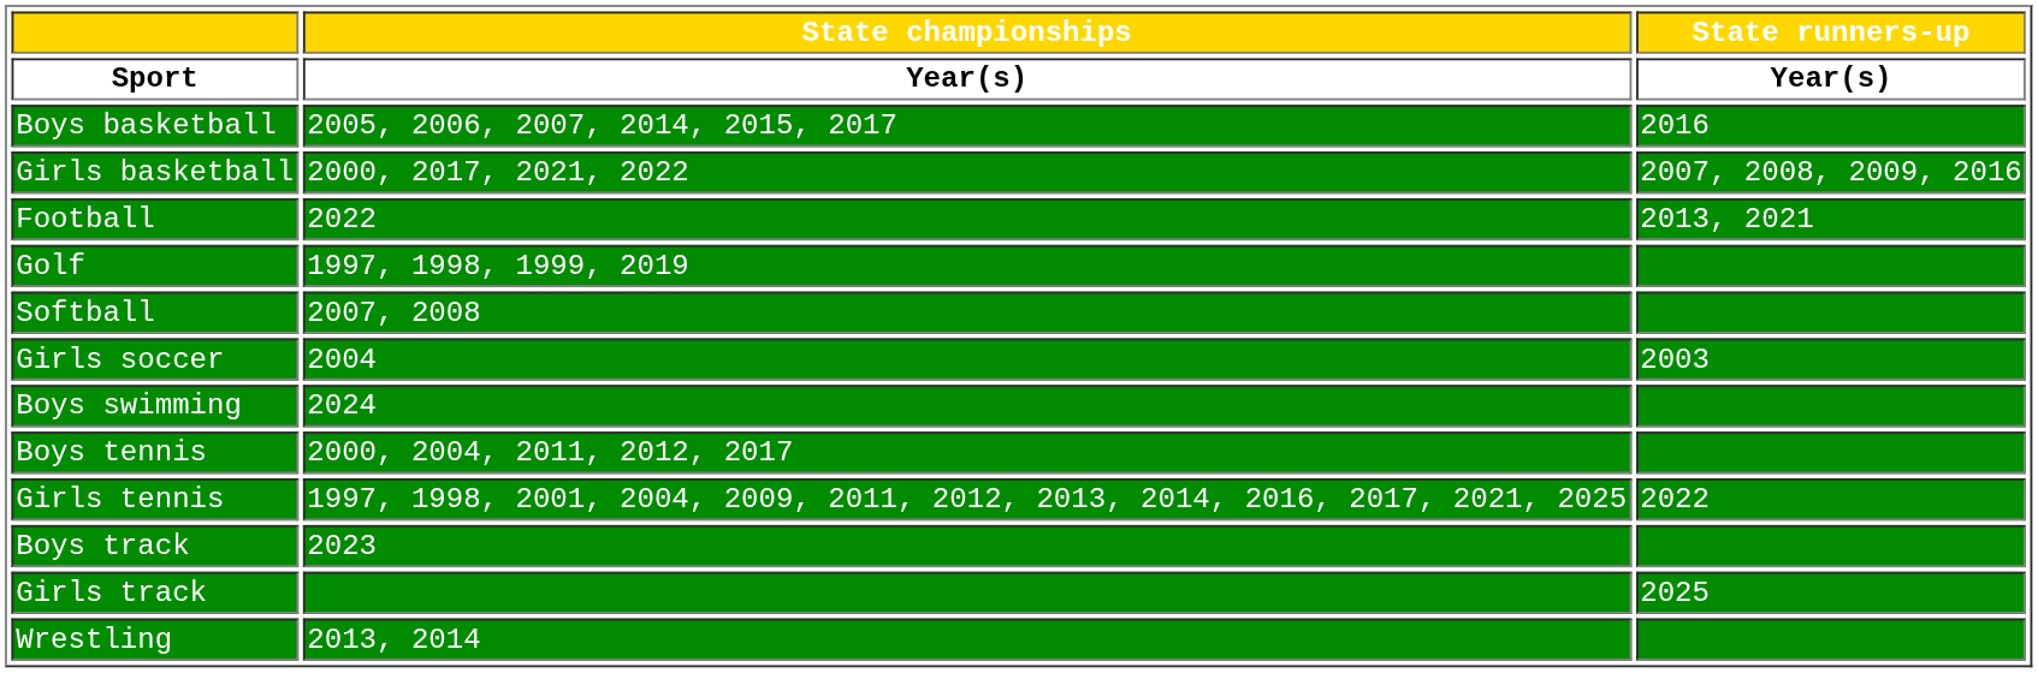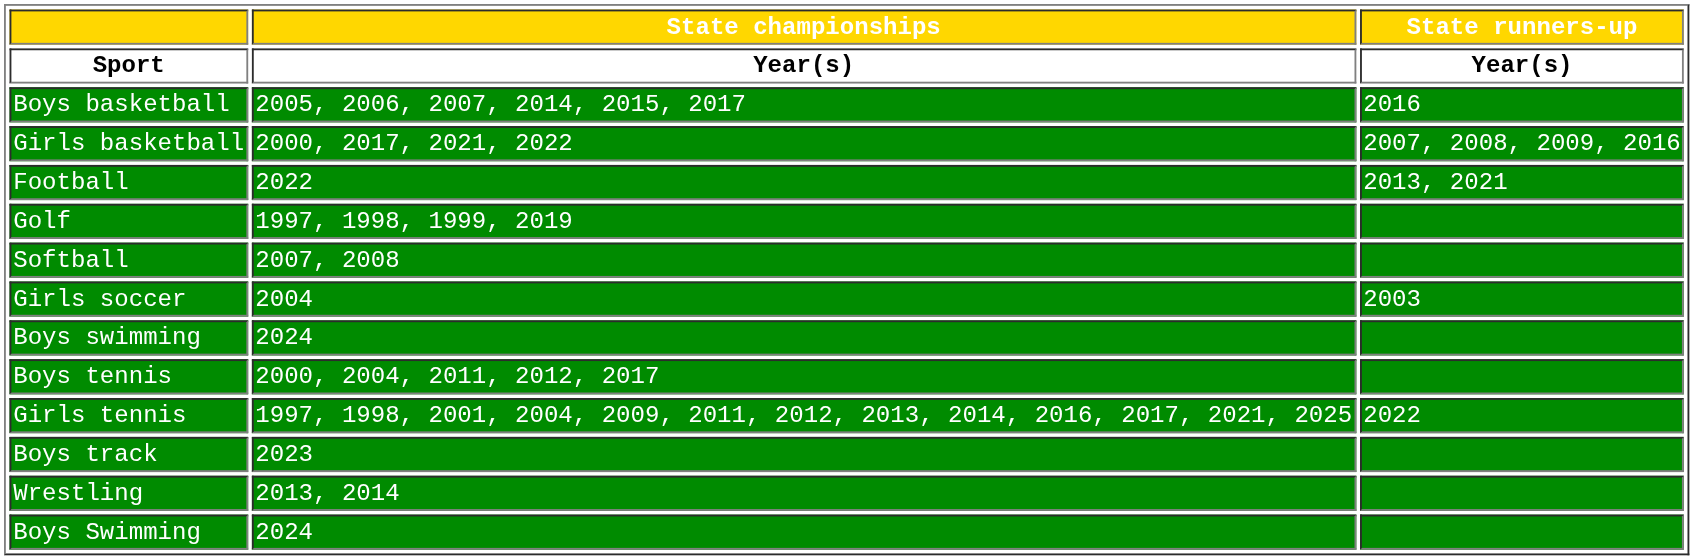 <table border="1">
 <tr align=center style="background: #FFD700; color: white">
 <th></th>
 <th>State championships</th>
 <th>State runners-up</th>
 </tr>
 <tr>
 <th>Sport</th>
 <th>Year(s)</th>
 <th>Year(s)</th>
 </tr>
 <tr style="background: #008B00; color: white">
 <td>Boys basketball</td>
 <td>2005, 2006, 2007, 2014, 2015, 2017</td>
 <td>2016</td>
 </tr>
 <tr style="background: #008B00; color: white">
 <td>Girls basketball</td>
 <td>2000, 2017, 2021, 2022</td>
 <td>2007, 2008, 2009, 2016</td>
 </tr>
 <tr style="background: #008B00; color: white">
 <td>Football</td>
 <td>2022</td>
 <td>2013, 2021</td>
 </tr>
 <tr style="background: #008B00; color: white">
 <td>Golf</td>
 <td>1997, 1998, 1999, 2019</td>
 <td></td>
 </tr>
 <tr style="background: #008B00; color: white">
 <td>Softball</td>
 <td>2007, 2008</td>
 <td></td>
 </tr>
 <tr style="background: #008B00; color: white">
 <td>Girls soccer</td>
 <td>2004</td>
 <td>2003</td>
 </tr>
 <tr style="background: #008B00; color: white">
 <td>Boys swimming</td>
 <td>2024</td>
 <td></td>
 </tr>
 <tr style="background: #008B00; color: white">
 <td>Boys tennis</td>
 <td>2000, 2004, 2011, 2012, 2017</td>
 <td></td>
 </tr>
 <tr style="background: #008B00; color: white">
 <td>Girls tennis</td>
 <td>1997, 1998, 2001, 2004, 2009, 2011, 2012, 2013, 2014, 2016, 2017, 2021, 2025</td>
 <td>2022</td>
 </tr>
 <tr style="background: #008B00; color: white">
 <td>Boys track</td>
 <td>2023</td>
 <td></td>
 </tr>
 <tr style="background: #008B00; color: white">
-<td>Girls track</td>
-<td></td>
-<td>2025</td>
-</tr>
-<tr style="background: #008B00; color: white">
 <td>Wrestling</td>
 <td>2013, 2014</td>
 <td></td>
 </tr>
+<tr style="background: #008B00; color: white">
+<td>Boys Swimming</td>
+<td>2024</td>
+<td></td>
+</tr>
 </table>
